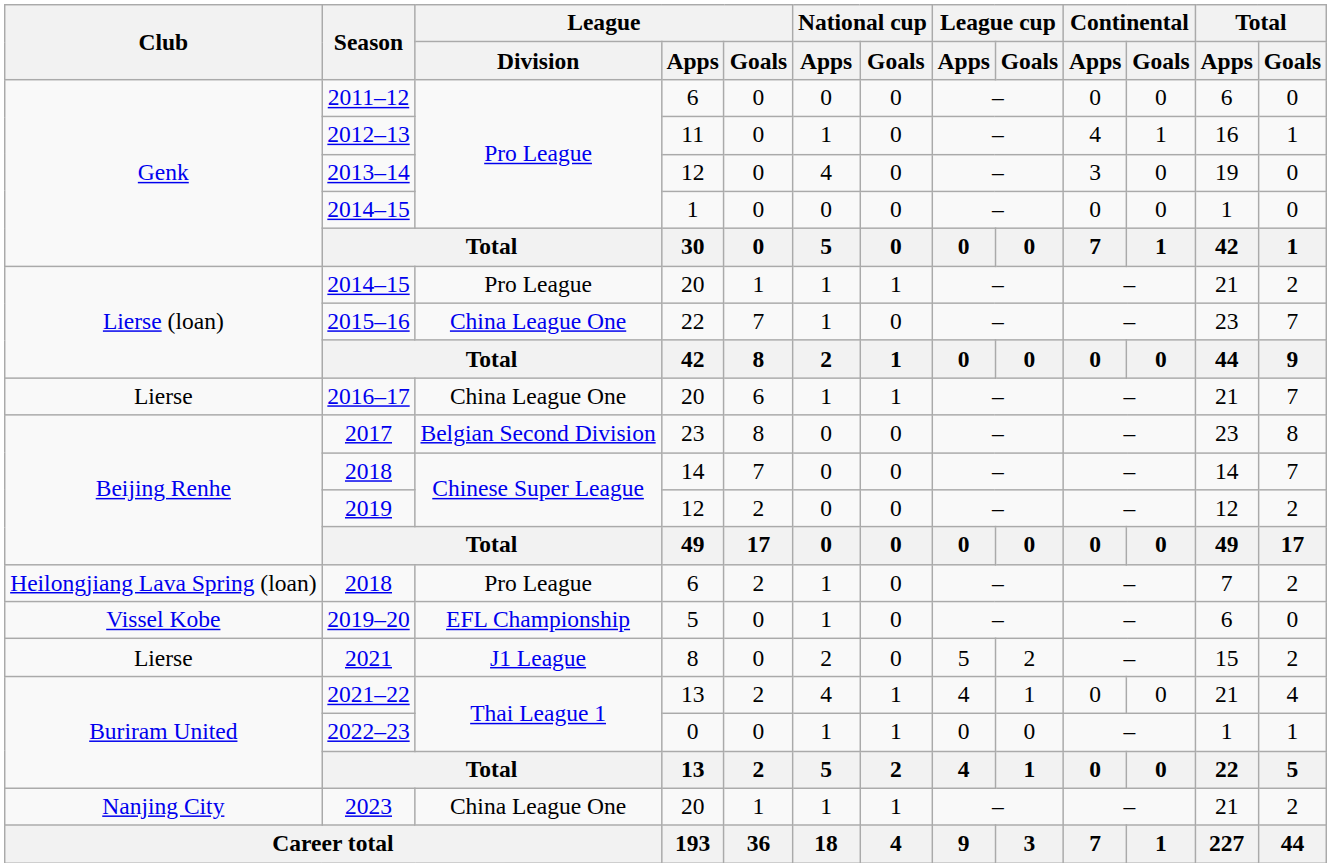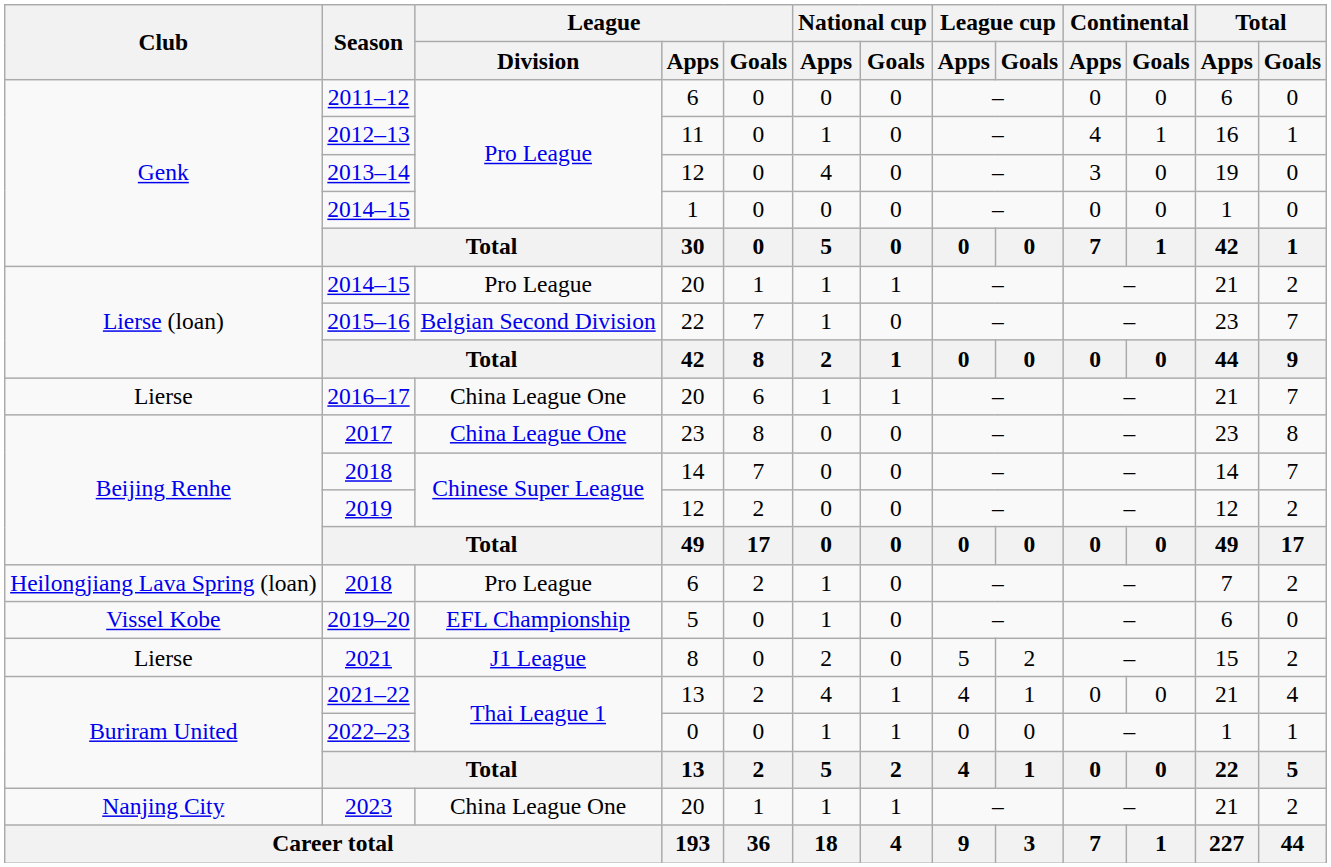 <table class="wikitable" style="text-align:center">
 <tr>
 <th rowspan="2">Club</th>
 <th rowspan="2">Season</th>
 <th colspan="3">League</th>
 <th colspan="2">National cup</th>
 <th colspan="2">League cup</th>
 <th colspan="2">Continental</th>
 <th colspan="2">Total</th>
 </tr>
 <tr>
 <th>Division</th>
 <th>Apps</th>
 <th>Goals</th>
 <th>Apps</th>
 <th>Goals</th>
 <th>Apps</th>
 <th>Goals</th>
 <th>Apps</th>
 <th>Goals</th>
 <th>Apps</th>
 <th>Goals</th>
 </tr>
 <tr>
 <td rowspan="5"><a href='#'>Genk</a></td>
 <td><a href='#'>2011–12</a></td>
 <td rowspan="4"><a href='#'>Pro League</a></td>
 <td>6</td>
 <td>0</td>
 <td>0</td>
 <td>0</td>
 <td colspan="2">–</td>
 <td>0</td>
 <td>0</td>
 <td>6</td>
 <td>0</td>
 </tr>
 <tr>
 <td><a href='#'>2012–13</a></td>
 <td>11</td>
 <td>0</td>
 <td>1</td>
 <td>0</td>
 <td colspan="2">–</td>
 <td>4</td>
 <td>1</td>
 <td>16</td>
 <td>1</td>
 </tr>
 <tr>
 <td><a href='#'>2013–14</a></td>
 <td>12</td>
 <td>0</td>
 <td>4</td>
 <td>0</td>
 <td colspan="2">–</td>
 <td>3</td>
 <td>0</td>
 <td>19</td>
 <td>0</td>
 </tr>
 <tr>
 <td><a href='#'>2014–15</a></td>
 <td>1</td>
 <td>0</td>
 <td>0</td>
 <td>0</td>
 <td colspan="2">–</td>
 <td>0</td>
 <td>0</td>
 <td>1</td>
 <td>0</td>
 </tr>
 <tr>
 <th colspan="2">Total</th>
 <th>30</th>
 <th>0</th>
 <th>5</th>
 <th>0</th>
 <th>0</th>
 <th>0</th>
 <th>7</th>
 <th>1</th>
 <th>42</th>
 <th>1</th>
 </tr>
 <tr>
 <td rowspan="3"><a href='#'>Lierse</a> (loan)</td>
 <td><a href='#'>2014–15</a></td>
 <td>Pro League</td>
 <td>20</td>
 <td>1</td>
 <td>1</td>
 <td>1</td>
 <td colspan="2">–</td>
 <td colspan="2">–</td>
 <td>21</td>
 <td>2</td>
 </tr>
 <tr>
 <td><a href='#'>2015–16</a></td>
-<td><a href='#'>China League One</a></td>
+<td><a href='#'>Belgian Second Division</a></td>
 <td>22</td>
 <td>7</td>
 <td>1</td>
 <td>0</td>
 <td colspan="2">–</td>
 <td colspan="2">–</td>
 <td>23</td>
 <td>7</td>
 </tr>
 <tr>
 <th colspan="2">Total</th>
 <th>42</th>
 <th>8</th>
 <th>2</th>
 <th>1</th>
 <th>0</th>
 <th>0</th>
 <th>0</th>
 <th>0</th>
 <th>44</th>
 <th>9</th>
 </tr>
 <tr>
 <td>Lierse</td>
 <td><a href='#'>2016–17</a></td>
 <td>China League One</td>
 <td>20</td>
 <td>6</td>
 <td>1</td>
 <td>1</td>
 <td colspan="2">–</td>
 <td colspan="2">–</td>
 <td>21</td>
 <td>7</td>
 </tr>
 <tr>
 <td rowspan="4"><a href='#'>Beijing Renhe</a></td>
 <td><a href='#'>2017</a></td>
-<td><a href='#'>Belgian Second Division</a></td>
+<td><a href='#'>China League One</a></td>
 <td>23</td>
 <td>8</td>
 <td>0</td>
 <td>0</td>
 <td colspan="2">–</td>
 <td colspan="2">–</td>
 <td>23</td>
 <td>8</td>
 </tr>
 <tr>
 <td><a href='#'>2018</a></td>
 <td rowspan="2"><a href='#'>Chinese Super League</a></td>
 <td>14</td>
 <td>7</td>
 <td>0</td>
 <td>0</td>
 <td colspan="2">–</td>
 <td colspan="2">–</td>
 <td>14</td>
 <td>7</td>
 </tr>
 <tr>
 <td><a href='#'>2019</a></td>
 <td>12</td>
 <td>2</td>
 <td>0</td>
 <td>0</td>
 <td colspan="2">–</td>
 <td colspan="2">–</td>
 <td>12</td>
 <td>2</td>
 </tr>
 <tr>
 <th colspan="2">Total</th>
 <th>49</th>
 <th>17</th>
 <th>0</th>
 <th>0</th>
 <th>0</th>
 <th>0</th>
 <th>0</th>
 <th>0</th>
 <th>49</th>
 <th>17</th>
 </tr>
 <tr>
 <td><a href='#'>Heilongjiang Lava Spring</a> (loan)</td>
 <td><a href='#'>2018</a></td>
 <td>Pro League</td>
 <td>6</td>
 <td>2</td>
 <td>1</td>
 <td>0</td>
 <td colspan="2">–</td>
 <td colspan="2">–</td>
 <td>7</td>
 <td>2</td>
 </tr>
 <tr>
 <td><a href='#'>Vissel Kobe</a></td>
 <td><a href='#'>2019–20</a></td>
 <td><a href='#'>EFL Championship</a></td>
 <td>5</td>
 <td>0</td>
 <td>1</td>
 <td>0</td>
 <td colspan="2">–</td>
 <td colspan="2">–</td>
 <td>6</td>
 <td>0</td>
 </tr>
 <tr>
 <td>Lierse</td>
 <td><a href='#'>2021</a></td>
 <td><a href='#'>J1 League</a></td>
 <td>8</td>
 <td>0</td>
 <td>2</td>
 <td>0</td>
 <td>5</td>
 <td>2</td>
 <td colspan="2">–</td>
 <td>15</td>
 <td>2</td>
 </tr>
 <tr>
 <td rowspan="3"><a href='#'>Buriram United</a></td>
 <td><a href='#'>2021–22</a></td>
 <td rowspan="2"><a href='#'>Thai League 1</a></td>
 <td>13</td>
 <td>2</td>
 <td>4</td>
 <td>1</td>
 <td>4</td>
 <td>1</td>
 <td>0</td>
 <td>0</td>
 <td>21</td>
 <td>4</td>
 </tr>
 <tr>
 <td><a href='#'>2022–23</a></td>
 <td>0</td>
 <td>0</td>
 <td>1</td>
 <td>1</td>
 <td>0</td>
 <td>0</td>
 <td colspan="2">–</td>
 <td>1</td>
 <td>1</td>
 </tr>
 <tr>
 <th colspan="2">Total</th>
 <th>13</th>
 <th>2</th>
 <th>5</th>
 <th>2</th>
 <th>4</th>
 <th>1</th>
 <th>0</th>
 <th>0</th>
 <th>22</th>
 <th>5</th>
 </tr>
 <tr>
 <td><a href='#'>Nanjing City</a></td>
 <td><a href='#'>2023</a></td>
 <td>China League One</td>
 <td>20</td>
 <td>1</td>
 <td>1</td>
 <td>1</td>
 <td colspan="2">–</td>
 <td colspan="2">–</td>
 <td>21</td>
 <td>2</td>
 </tr>
 <tr>
 <th colspan="3">Career total</th>
 <th>193</th>
 <th>36</th>
 <th>18</th>
 <th>4</th>
 <th>9</th>
 <th>3</th>
 <th>7</th>
 <th>1</th>
 <th>227</th>
 <th>44</th>
 </tr>
 </table>
